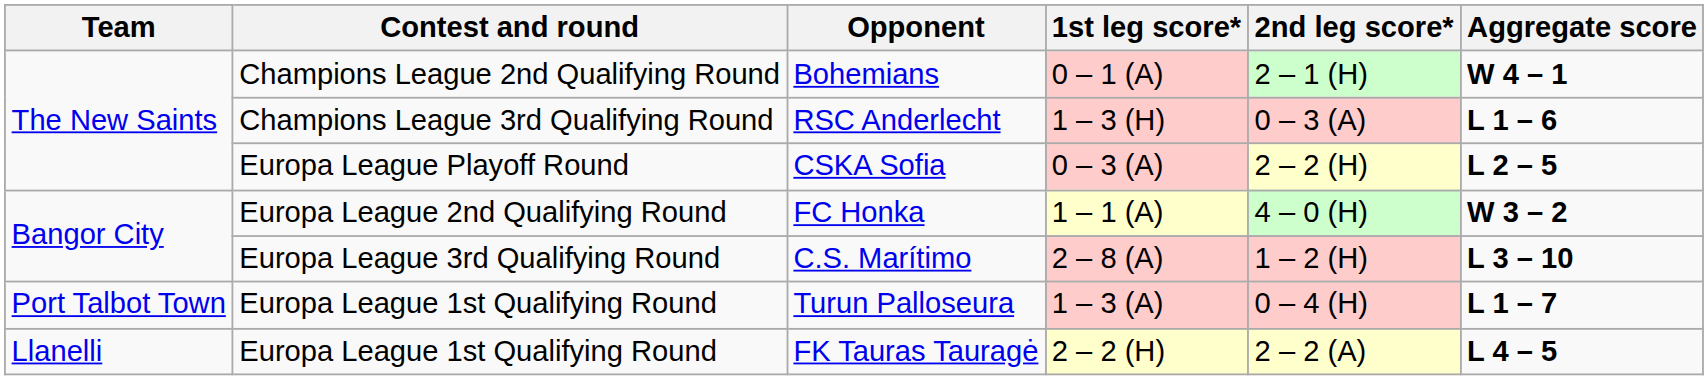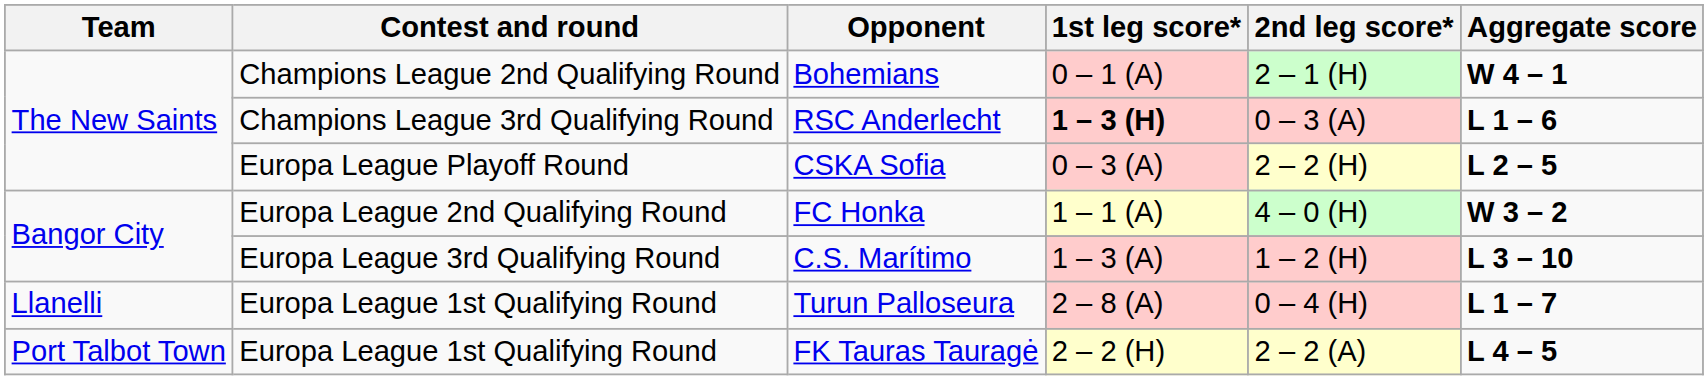 <table class="wikitable">
 <tr>
 <th>Team</th>
 <th>Contest and round</th>
 <th>Opponent</th>
 <th>1st leg score*</th>
 <th>2nd leg score*</th>
 <th>Aggregate score</th>
 </tr>
 <tr>
 <td rowspan=3><a href='#'>The New Saints</a></td>
 <td>Champions League 2nd Qualifying Round</td>
 <td> <a href='#'>Bohemians</a></td>
 <td style="background: #FFCCCC;">0 – 1 (A)</td>
 <td style="background: #CCFFCC;">2 – 1 (H)</td>
 <td><strong>W 4 – 1</strong></td>
 </tr>
 <tr>
 <td>Champions League 3rd Qualifying Round</td>
 <td> <a href='#'>RSC Anderlecht</a></td>
-<td style="background: #FFCCCC;">1 – 3 (H)</td>
+<td style="background: #FFCCCC;"><strong>1 – 3 (H)</strong></td>
 <td style="background: #FFCCCC;">0 – 3 (A)</td>
 <td><strong>L 1 – 6</strong></td>
 </tr>
 <tr>
 <td>Europa League Playoff Round</td>
 <td> <a href='#'>CSKA Sofia</a></td>
 <td style="background: #FFCCCC;">0 – 3 (A)</td>
 <td style="background: #FFFFCC;">2 – 2 (H)</td>
 <td><strong>L 2 – 5</strong></td>
 </tr>
 <tr>
 <td rowspan=2><a href='#'>Bangor City</a></td>
 <td>Europa League 2nd Qualifying Round</td>
 <td> <a href='#'>FC Honka</a></td>
 <td style="background: #FFFFCC;">1 – 1 (A)</td>
 <td style="background: #CCFFCC;">4 – 0 (H)</td>
 <td><strong>W 3 – 2</strong></td>
 </tr>
 <tr>
 <td>Europa League 3rd Qualifying Round</td>
 <td> <a href='#'>C.S. Marítimo</a></td>
-<td style="background: #FFCCCC;">2 – 8 (A)</td>
+<td style="background: #FFCCCC;">1 – 3 (A)</td>
 <td style="background: #FFCCCC;">1 – 2 (H)</td>
 <td><strong>L 3 – 10</strong></td>
 </tr>
 <tr>
-<td><a href='#'>Port Talbot Town</a></td>
+<td><a href='#'>Llanelli</a></td>
 <td>Europa League 1st Qualifying Round</td>
 <td> <a href='#'>Turun Palloseura</a></td>
-<td style="background: #FFCCCC;">1 – 3 (A)</td>
+<td style="background: #FFCCCC;">2 – 8 (A)</td>
 <td style="background: #FFCCCC;">0 – 4 (H)</td>
 <td><strong>L 1 – 7</strong></td>
 </tr>
 <tr>
-<td><a href='#'>Llanelli</a></td>
+<td><a href='#'>Port Talbot Town</a></td>
 <td>Europa League 1st Qualifying Round</td>
 <td> <a href='#'>FK Tauras Tauragė</a></td>
 <td style="background: #FFFFCC;">2 – 2 (H)</td>
 <td style="background: #FFFFCC;">2 – 2 (A)</td>
 <td><strong>L 4 – 5</strong></td>
 </tr>
 </table>
